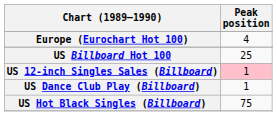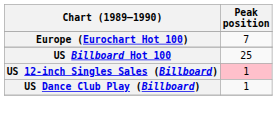 <table class="wikitable sortable plainrowheaders" style="text-align:center">
 <tr>
 <th scope="col">Chart (1989–1990)</th>
 <th scope="col">Peak<br>position</th>
 </tr>
 <tr>
 </tr>
 <tr>
 </tr>
 <tr>
 </tr>
 <tr>
 </tr>
 <tr>
 <th scope="row">Europe (<a href='#'>Eurochart Hot 100</a>)</th>
-<td>4</td>
+<td>7</td>
 </tr>
 <tr>
 </tr>
 <tr>
 </tr>
 <tr>
 </tr>
 <tr>
 </tr>
 <tr>
 </tr>
 <tr>
 </tr>
 <tr>
 <th scope="row">US <a href='#'><em>Billboard</em> Hot 100</a></th>
 <td>25</td>
 </tr>
 <tr>
 <th scope="row">US <a href='#'>12-inch Singles Sales</a> (<em><a href='#'>Billboard</a></em>)</th>
 <td style="background: pink;">1</td>
 </tr>
 <tr>
 <th scope="row">US <a href='#'>Dance Club Play</a> (<em><a href='#'>Billboard</a></em>)</th>
 <td>1</td>
 </tr>
 <tr>
-<th scope="row">US <a href='#'>Hot Black Singles</a> (<em><a href='#'>Billboard</a></em>)</th>
-<td>75</td>
-</tr>
-<tr>
 </tr>
 </table>
